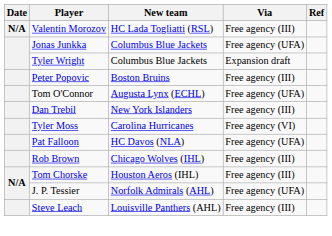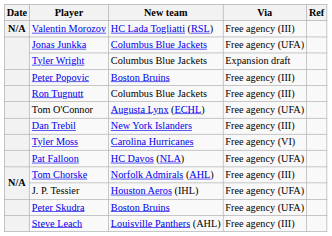 <table class="wikitable plainrowheaders">
 <tr style="background:#ddd; text-align:center;">
 <th>Date</th>
 <th>Player</th>
 <th>New team</th>
 <th>Via</th>
 <th>Ref</th>
 </tr>
 <tr>
 <th scope="row">N/A</th>
 <td><a href='#'>Valentin Morozov</a></td>
 <td><a href='#'>HC Lada Togliatti</a> (<a href='#'>RSL</a>)</td>
 <td>Free agency (III)</td>
 <td></td>
 </tr>
 <tr>
 <th scope="row" rowspan=2></th>
 <td><a href='#'>Jonas Junkka</a></td>
 <td><a href='#'>Columbus Blue Jackets</a></td>
 <td>Free agency (UFA)</td>
 <td></td>
 </tr>
 <tr>
 <td><a href='#'>Tyler Wright</a></td>
 <td>Columbus Blue Jackets</td>
 <td>Expansion draft</td>
 <td></td>
 </tr>
 <tr>
 <th scope="row"></th>
 <td><a href='#'>Peter Popovic</a></td>
 <td><a href='#'>Boston Bruins</a></td>
 <td>Free agency (III)</td>
 <td></td>
 </tr>
 <tr>
 <th scope="row"></th>
+<td><a href='#'>Ron Tugnutt</a></td>
+<td>Columbus Blue Jackets</td>
+<td>Free agency (III)</td>
+<td></td>
+</tr>
+<tr>
+<th scope="row"></th>
 <td>Tom O'Connor</td>
 <td><a href='#'>Augusta Lynx</a> (<a href='#'>ECHL</a>)</td>
 <td>Free agency (UFA)</td>
 <td></td>
 </tr>
 <tr>
 <th scope="row"></th>
 <td><a href='#'>Dan Trebil</a></td>
 <td><a href='#'>New York Islanders</a></td>
 <td>Free agency (III)</td>
 <td></td>
 </tr>
 <tr>
 <th scope="row"></th>
 <td><a href='#'>Tyler Moss</a></td>
 <td><a href='#'>Carolina Hurricanes</a></td>
 <td>Free agency (VI)</td>
 <td></td>
 </tr>
 <tr>
 <th scope="row"></th>
 <td><a href='#'>Pat Falloon</a></td>
 <td><a href='#'>HC Davos</a> (<a href='#'>NLA</a>)</td>
 <td>Free agency (UFA)</td>
 <td></td>
 </tr>
 <tr>
-<th scope="row"></th>
-<td><a href='#'>Rob Brown</a></td>
-<td><a href='#'>Chicago Wolves</a> (<a href='#'>IHL</a>)</td>
-<td>Free agency (III)</td>
-<td></td>
-</tr>
-<tr>
 <th scope="row" rowspan=2>N/A</th>
 <td><a href='#'>Tom Chorske</a></td>
-<td><a href='#'>Houston Aeros</a> (IHL)</td>
+<td><a href='#'>Norfolk Admirals</a> (<a href='#'>AHL</a>)</td>
 <td>Free agency (III)</td>
 <td></td>
 </tr>
 <tr>
 <td>J. P. Tessier</td>
-<td><a href='#'>Norfolk Admirals</a> (<a href='#'>AHL</a>)</td>
+<td><a href='#'>Houston Aeros</a> (IHL)</td>
+<td>Free agency (UFA)</td>
+<td></td>
+</tr>
+<tr>
+<th scope="row"></th>
+<td><a href='#'>Peter Skudra</a></td>
+<td><a href='#'>Boston Bruins</a></td>
 <td>Free agency (UFA)</td>
 <td></td>
 </tr>
 <tr>
 <th scope="row"></th>
 <td><a href='#'>Steve Leach</a></td>
 <td><a href='#'>Louisville Panthers</a> (AHL)</td>
 <td>Free agency (III)</td>
 <td></td>
 </tr>
 </table>
